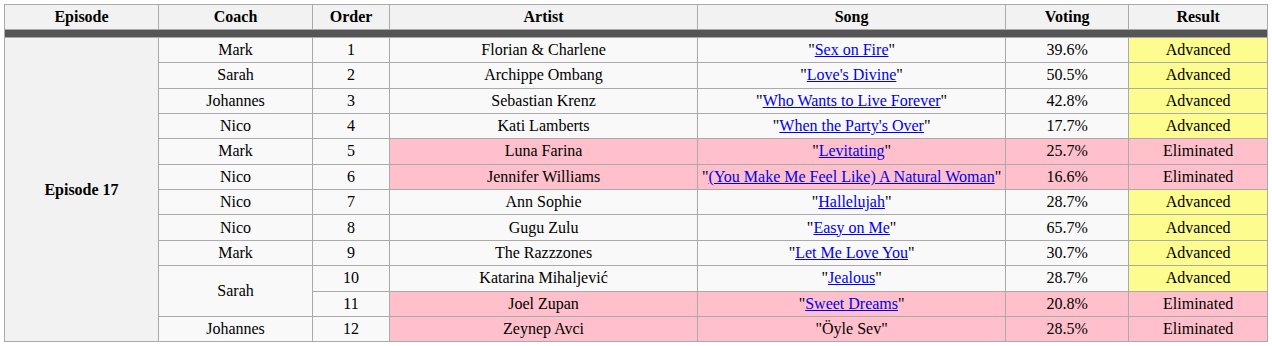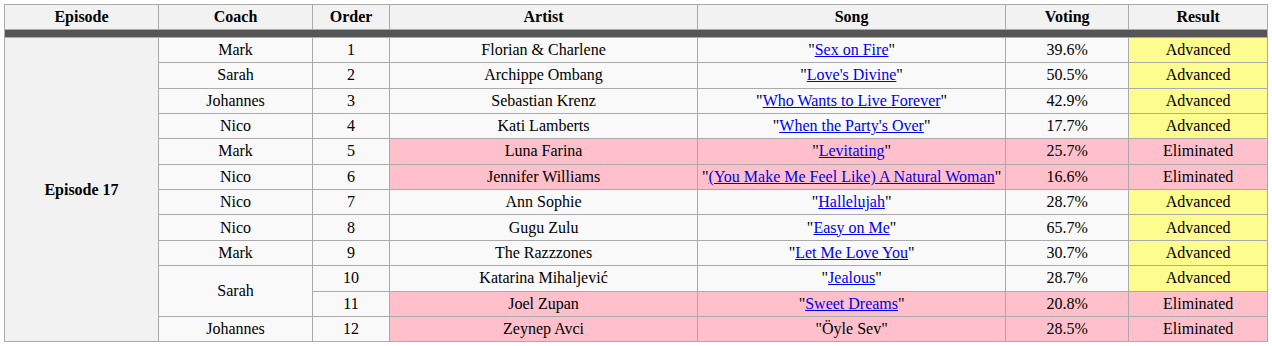 <table class="wikitable plainrowheaders" style="text-align: center; width:100%;">
 <tr>
 <th scope="col" style="width:10%;">Episode</th>
 <th style="width:10%;">Coach</th>
 <th style="width:05%;">Order</th>
 <th style="width:20%;">Artist</th>
 <th style="width:20%;">Song</th>
 <th style="width:08%;">Voting</th>
 <th style="width:09%;">Result</th>
 </tr>
 <tr>
 <td colspan="7" style="background:#555;"></td>
 </tr>
 <tr>
 <th rowspan="12">Episode 17<br><small></small></th>
 <td>Mark</td>
 <td>1</td>
 <td>Florian & Charlene</td>
 <td>"<a href='#'>Sex on Fire</a>"</td>
 <td>39.6%</td>
 <td style="background:#fdfc8f;">Advanced</td>
 </tr>
 <tr>
 <td>Sarah</td>
 <td>2</td>
 <td>Archippe Ombang</td>
 <td>"<a href='#'>Love's Divine</a>"</td>
 <td>50.5%</td>
 <td style="background:#fdfc8f;">Advanced</td>
 </tr>
 <tr>
 <td>Johannes</td>
 <td>3</td>
 <td>Sebastian Krenz</td>
 <td>"<a href='#'>Who Wants to Live Forever</a>"</td>
-<td>42.8%</td>
+<td>42.9%</td>
 <td style="background:#fdfc8f;">Advanced</td>
 </tr>
 <tr>
 <td>Nico</td>
 <td>4</td>
 <td>Kati Lamberts</td>
 <td>"<a href='#'>When the Party's Over</a>"</td>
 <td>17.7%</td>
 <td style="background:#fdfc8f;">Advanced</td>
 </tr>
 <tr>
 <td>Mark</td>
 <td>5</td>
 <td style="background:pink;">Luna Farina</td>
 <td style="background:pink;">"<a href='#'>Levitating</a>"</td>
 <td style="background:pink;">25.7%</td>
 <td style="background:pink;">Eliminated</td>
 </tr>
 <tr>
 <td>Nico</td>
 <td>6</td>
 <td style="background:pink;">Jennifer Williams</td>
 <td style="background:pink;">"<a href='#'>(You Make Me Feel Like) A Natural Woman</a>"</td>
 <td style="background:pink;">16.6%</td>
 <td style="background:pink;">Eliminated</td>
 </tr>
 <tr>
 <td>Nico</td>
 <td>7</td>
 <td>Ann Sophie</td>
 <td>"<a href='#'>Hallelujah</a>"</td>
 <td>28.7%</td>
 <td style="background:#fdfc8f;">Advanced</td>
 </tr>
 <tr>
 <td>Nico</td>
 <td>8</td>
 <td>Gugu Zulu</td>
 <td>"<a href='#'>Easy on Me</a>"</td>
 <td>65.7%</td>
 <td style="background:#fdfc8f;">Advanced</td>
 </tr>
 <tr>
 <td>Mark</td>
 <td>9</td>
 <td>The Razzzones</td>
 <td>"<a href='#'>Let Me Love You</a>"</td>
 <td>30.7%</td>
 <td style="background:#fdfc8f;">Advanced</td>
 </tr>
 <tr>
 <td rowspan="2">Sarah</td>
 <td>10</td>
 <td>Katarina Mihaljević</td>
 <td>"<a href='#'>Jealous</a>"</td>
 <td>28.7%</td>
 <td style="background:#fdfc8f;">Advanced</td>
 </tr>
 <tr>
 <td>11</td>
 <td style="background:pink;">Joel Zupan</td>
 <td style="background:pink;">"<a href='#'>Sweet Dreams</a>"</td>
 <td style="background:pink;">20.8%</td>
 <td style="background:pink;">Eliminated</td>
 </tr>
 <tr>
 <td>Johannes</td>
 <td>12</td>
 <td style="background:pink;">Zeynep Avci</td>
 <td style="background:pink;">"Öyle Sev"</td>
 <td style="background:pink;">28.5%</td>
 <td style="background:pink;">Eliminated</td>
 </tr>
 <tr>
 </tr>
 </table>
